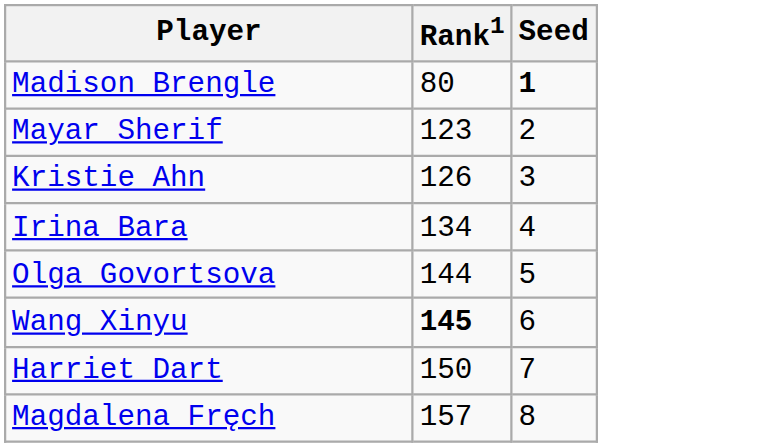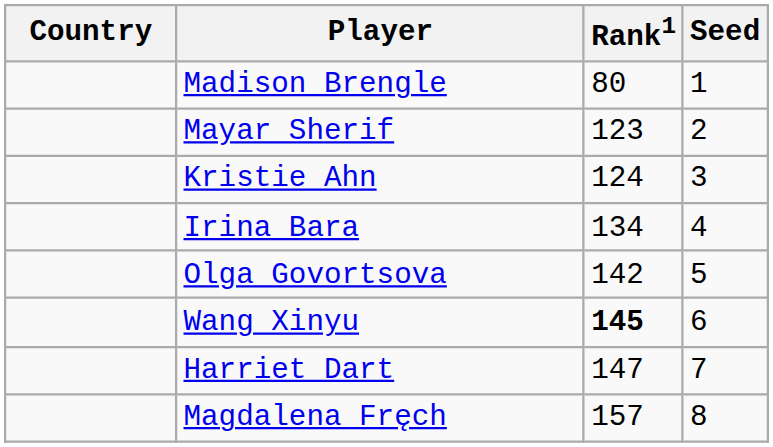 <table class="sortable wikitable">
 <tr>
+<th width="70">Country</th>
 <th width="175">Player</th>
 <th>Rank<sup>1</sup></th>
 <th>Seed</th>
 </tr>
 <tr>
+<td></td>
 <td><a href='#'>Madison Brengle</a></td>
 <td>80</td>
-<td><strong>1</strong></td>
+<td>1</td>
 </tr>
 <tr>
+<td></td>
 <td><a href='#'>Mayar Sherif</a></td>
 <td>123</td>
 <td>2</td>
 </tr>
 <tr>
+<td></td>
 <td><a href='#'>Kristie Ahn</a></td>
-<td>126</td>
+<td>124</td>
 <td>3</td>
 </tr>
 <tr>
+<td></td>
 <td><a href='#'>Irina Bara</a></td>
 <td>134</td>
 <td>4</td>
 </tr>
 <tr>
+<td></td>
 <td><a href='#'>Olga Govortsova</a></td>
-<td>144</td>
+<td>142</td>
 <td>5</td>
 </tr>
 <tr>
+<td></td>
 <td><a href='#'>Wang Xinyu</a></td>
 <td><strong>145</strong></td>
 <td>6</td>
 </tr>
 <tr>
+<td></td>
 <td><a href='#'>Harriet Dart</a></td>
-<td>150</td>
+<td>147</td>
 <td>7</td>
 </tr>
 <tr>
+<td></td>
 <td><a href='#'>Magdalena Fręch</a></td>
 <td>157</td>
 <td>8</td>
 </tr>
 </table>
